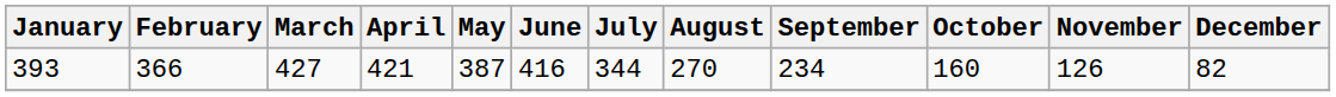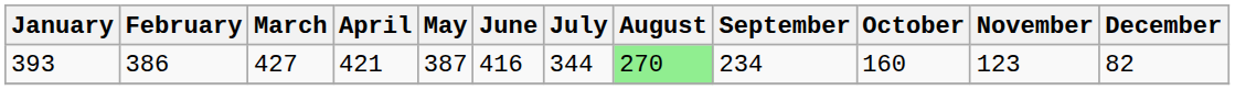 <table class="wikitable">
 <tr>
 <th>January</th>
 <th>February</th>
 <th>March</th>
 <th>April</th>
 <th>May</th>
 <th>June</th>
 <th>July</th>
 <th>August</th>
 <th>September</th>
 <th>October</th>
 <th>November</th>
 <th>December</th>
 </tr>
 <tr>
 <td>393</td>
-<td>366</td>
+<td>386</td>
 <td>427</td>
 <td>421</td>
 <td>387</td>
 <td>416</td>
 <td>344</td>
-<td>270</td>
+<td style="background: lightgreen;">270</td>
 <td>234</td>
 <td>160</td>
-<td>126</td>
+<td>123</td>
 <td>82</td>
 </tr>
 <tr>
 </tr>
 </table>
